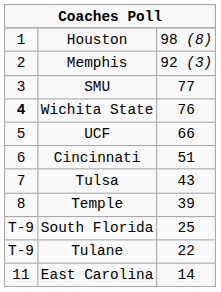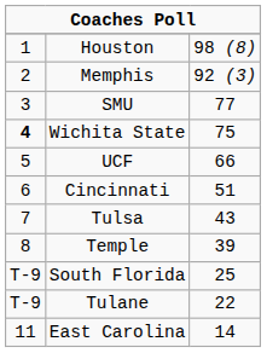 <table class="wikitable">
 <tr align="center">
 <td align="center" Colspan="3"><strong>Coaches Poll</strong></td>
 </tr>
 <tr align="center">
 </tr>
 <tr align="center">
 <td>1</td>
 <td>Houston</td>
 <td>98 <em>(8)</em></td>
 </tr>
 <tr align="center">
 <td>2</td>
 <td>Memphis</td>
 <td>92 <em>(3)</em></td>
 </tr>
 <tr align="center">
 <td>3</td>
 <td>SMU</td>
 <td>77</td>
 </tr>
 <tr align="center">
 <td><strong>4</strong></td>
 <td>Wichita State</td>
-<td>76</td>
+<td>75</td>
 </tr>
 <tr align="center">
 <td>5</td>
 <td>UCF</td>
 <td>66</td>
 </tr>
 <tr align="center">
 <td>6</td>
 <td>Cincinnati</td>
 <td>51</td>
 </tr>
 <tr align="center">
 <td>7</td>
 <td>Tulsa</td>
 <td>43</td>
 </tr>
 <tr align="center">
 <td>8</td>
 <td>Temple</td>
 <td>39</td>
 </tr>
 <tr align="center">
 <td>T-9</td>
 <td>South Florida</td>
 <td>25</td>
 </tr>
 <tr align="center">
 <td>T-9</td>
 <td>Tulane</td>
 <td>22</td>
 </tr>
 <tr align="center">
 <td>11</td>
 <td>East Carolina</td>
 <td>14</td>
 </tr>
 </table>
